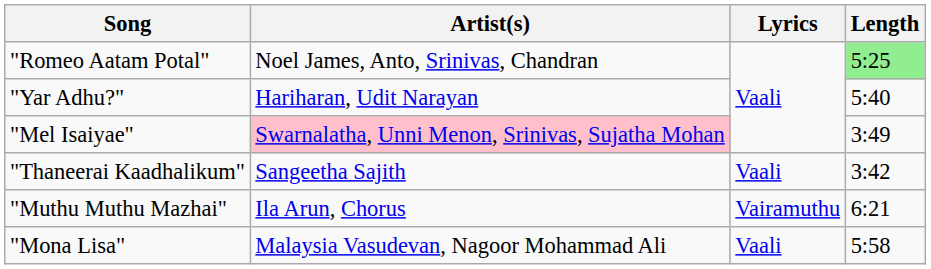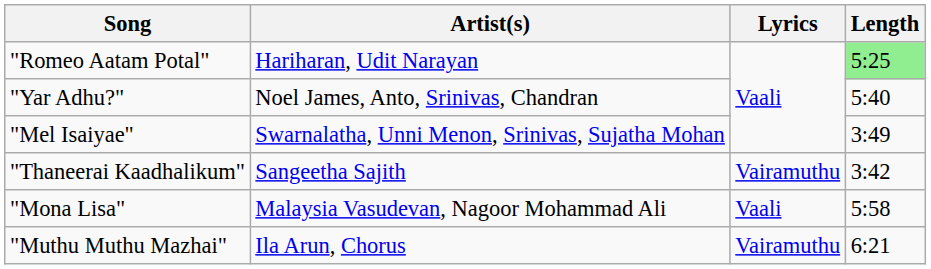 <table class="wikitable tracklist" style="font-size:95%;">
 <tr>
 <th>Song</th>
 <th>Artist(s)</th>
 <th>Lyrics</th>
 <th>Length</th>
 </tr>
 <tr>
 <td>"Romeo Aatam Potal"</td>
-<td>Noel James, Anto, <a href='#'>Srinivas</a>, Chandran</td>
+<td><a href='#'>Hariharan</a>, <a href='#'>Udit Narayan</a></td>
 <td rowspan=3><a href='#'>Vaali</a></td>
 <td style="background: lightgreen;">5:25</td>
 </tr>
 <tr>
 <td>"Yar Adhu?"</td>
-<td><a href='#'>Hariharan</a>, <a href='#'>Udit Narayan</a></td>
+<td>Noel James, Anto, <a href='#'>Srinivas</a>, Chandran</td>
 <td>5:40</td>
 </tr>
 <tr>
 <td>"Mel Isaiyae"</td>
-<td style="background: pink;"><a href='#'>Swarnalatha</a>, <a href='#'>Unni Menon</a>, <a href='#'>Srinivas</a>, <a href='#'>Sujatha Mohan</a></td>
+<td><a href='#'>Swarnalatha</a>, <a href='#'>Unni Menon</a>, <a href='#'>Srinivas</a>, <a href='#'>Sujatha Mohan</a></td>
 <td>3:49</td>
 </tr>
 <tr>
 <td>"Thaneerai Kaadhalikum"</td>
 <td><a href='#'>Sangeetha Sajith</a></td>
+<td><a href='#'>Vairamuthu</a></td>
+<td>3:42</td>
+</tr>
+<tr>
+<td>"Mona Lisa"</td>
+<td><a href='#'>Malaysia Vasudevan</a>, Nagoor Mohammad Ali</td>
 <td><a href='#'>Vaali</a></td>
-<td>3:42</td>
+<td>5:58</td>
 </tr>
 <tr>
 <td>"Muthu Muthu Mazhai"</td>
 <td><a href='#'>Ila Arun</a>, <a href='#'>Chorus</a></td>
 <td><a href='#'>Vairamuthu</a></td>
 <td>6:21</td>
 </tr>
-<tr>
-<td>"Mona Lisa"</td>
-<td><a href='#'>Malaysia Vasudevan</a>, Nagoor Mohammad Ali</td>
-<td><a href='#'>Vaali</a></td>
-<td>5:58</td>
-</tr>
 </table>
